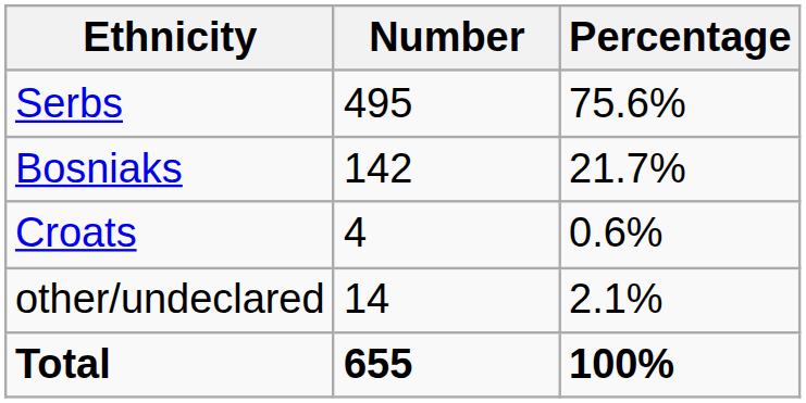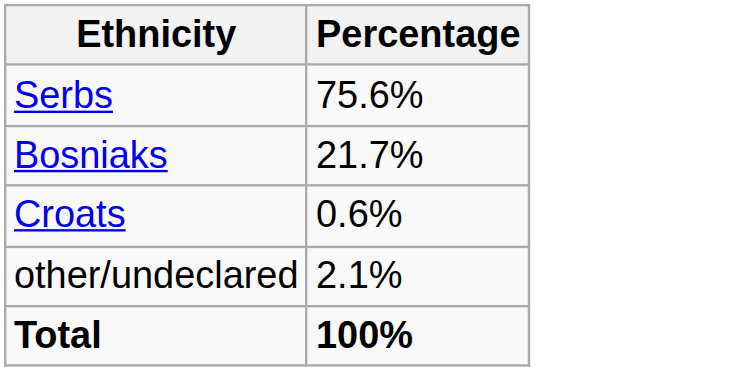 <table class="wikitable">
 <tr>
 <th width="100px">Ethnicity</th>
-<th width="80px">Number</th>
 <th width="80px">Percentage</th>
 </tr>
 <tr>
 <td><a href='#'>Serbs</a></td>
-<td>495</td>
 <td>75.6%</td>
 </tr>
 <tr>
 <td><a href='#'>Bosniaks</a></td>
-<td>142</td>
 <td>21.7%</td>
 </tr>
 <tr>
 <td><a href='#'>Croats</a></td>
-<td>4</td>
 <td>0.6%</td>
 </tr>
 <tr>
 <td>other/undeclared</td>
-<td>14</td>
 <td>2.1%</td>
 </tr>
 <tr>
 <td><strong>Total</strong></td>
-<td><strong>655</strong></td>
 <td><strong>100%</strong></td>
 </tr>
 </table>
